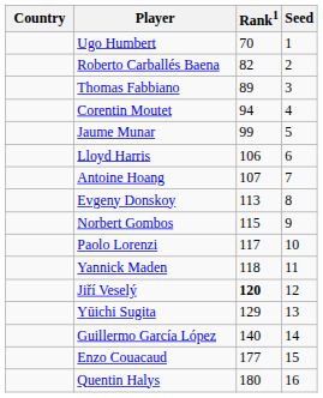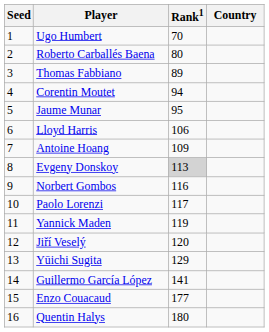 <table class="sortable wikitable">
 <tr>
-<th width="70">Country</th>
+<th>Seed</th>
 <th width="175">Player</th>
 <th>Rank<sup>1</sup></th>
-<th>Seed</th>
+<th width="70">Country</th>
 </tr>
 <tr>
-<td></td>
+<td>1</td>
 <td><a href='#'>Ugo Humbert</a></td>
 <td>70</td>
-<td>1</td>
+<td></td>
 </tr>
 <tr>
+<td>2</td>
+<td><a href='#'>Roberto Carballés Baena</a></td>
+<td>80</td>
 <td></td>
-<td><a href='#'>Roberto Carballés Baena</a></td>
-<td>82</td>
-<td>2</td>
 </tr>
 <tr>
-<td></td>
+<td>3</td>
 <td><a href='#'>Thomas Fabbiano</a></td>
 <td>89</td>
-<td>3</td>
+<td></td>
 </tr>
 <tr>
-<td></td>
+<td>4</td>
 <td><a href='#'>Corentin Moutet</a></td>
 <td>94</td>
-<td>4</td>
+<td></td>
 </tr>
 <tr>
+<td>5</td>
+<td><a href='#'>Jaume Munar</a></td>
+<td>95</td>
 <td></td>
-<td><a href='#'>Jaume Munar</a></td>
-<td>99</td>
-<td>5</td>
 </tr>
 <tr>
-<td></td>
+<td>6</td>
 <td><a href='#'>Lloyd Harris</a></td>
 <td>106</td>
-<td>6</td>
+<td></td>
 </tr>
 <tr>
+<td>7</td>
+<td><a href='#'>Antoine Hoang</a></td>
+<td>109</td>
 <td></td>
-<td><a href='#'>Antoine Hoang</a></td>
-<td>107</td>
-<td>7</td>
 </tr>
 <tr>
+<td>8</td>
+<td><a href='#'>Evgeny Donskoy</a></td>
+<td style="background: lightgrey;">113</td>
 <td></td>
-<td><a href='#'>Evgeny Donskoy</a></td>
-<td>113</td>
-<td>8</td>
 </tr>
 <tr>
+<td>9</td>
+<td><a href='#'>Norbert Gombos</a></td>
+<td>116</td>
 <td></td>
-<td><a href='#'>Norbert Gombos</a></td>
-<td>115</td>
-<td>9</td>
 </tr>
 <tr>
-<td></td>
+<td>10</td>
 <td><a href='#'>Paolo Lorenzi</a></td>
 <td>117</td>
-<td>10</td>
+<td></td>
 </tr>
 <tr>
+<td>11</td>
+<td><a href='#'>Yannick Maden</a></td>
+<td>119</td>
 <td></td>
-<td><a href='#'>Yannick Maden</a></td>
-<td>118</td>
-<td>11</td>
 </tr>
 <tr>
+<td>12</td>
+<td><a href='#'>Jiří Veselý</a></td>
+<td>120</td>
 <td></td>
-<td><a href='#'>Jiří Veselý</a></td>
-<td><strong>120</strong></td>
-<td>12</td>
 </tr>
 <tr>
-<td></td>
+<td>13</td>
 <td><a href='#'>Yūichi Sugita</a></td>
 <td>129</td>
-<td>13</td>
+<td></td>
 </tr>
 <tr>
+<td>14</td>
+<td><a href='#'>Guillermo García López</a></td>
+<td>141</td>
 <td></td>
-<td><a href='#'>Guillermo García López</a></td>
-<td>140</td>
-<td>14</td>
 </tr>
 <tr>
-<td></td>
+<td>15</td>
 <td><a href='#'>Enzo Couacaud</a></td>
 <td>177</td>
-<td>15</td>
+<td></td>
 </tr>
 <tr>
-<td></td>
+<td>16</td>
 <td><a href='#'>Quentin Halys</a></td>
 <td>180</td>
-<td>16</td>
+<td></td>
 </tr>
 </table>
